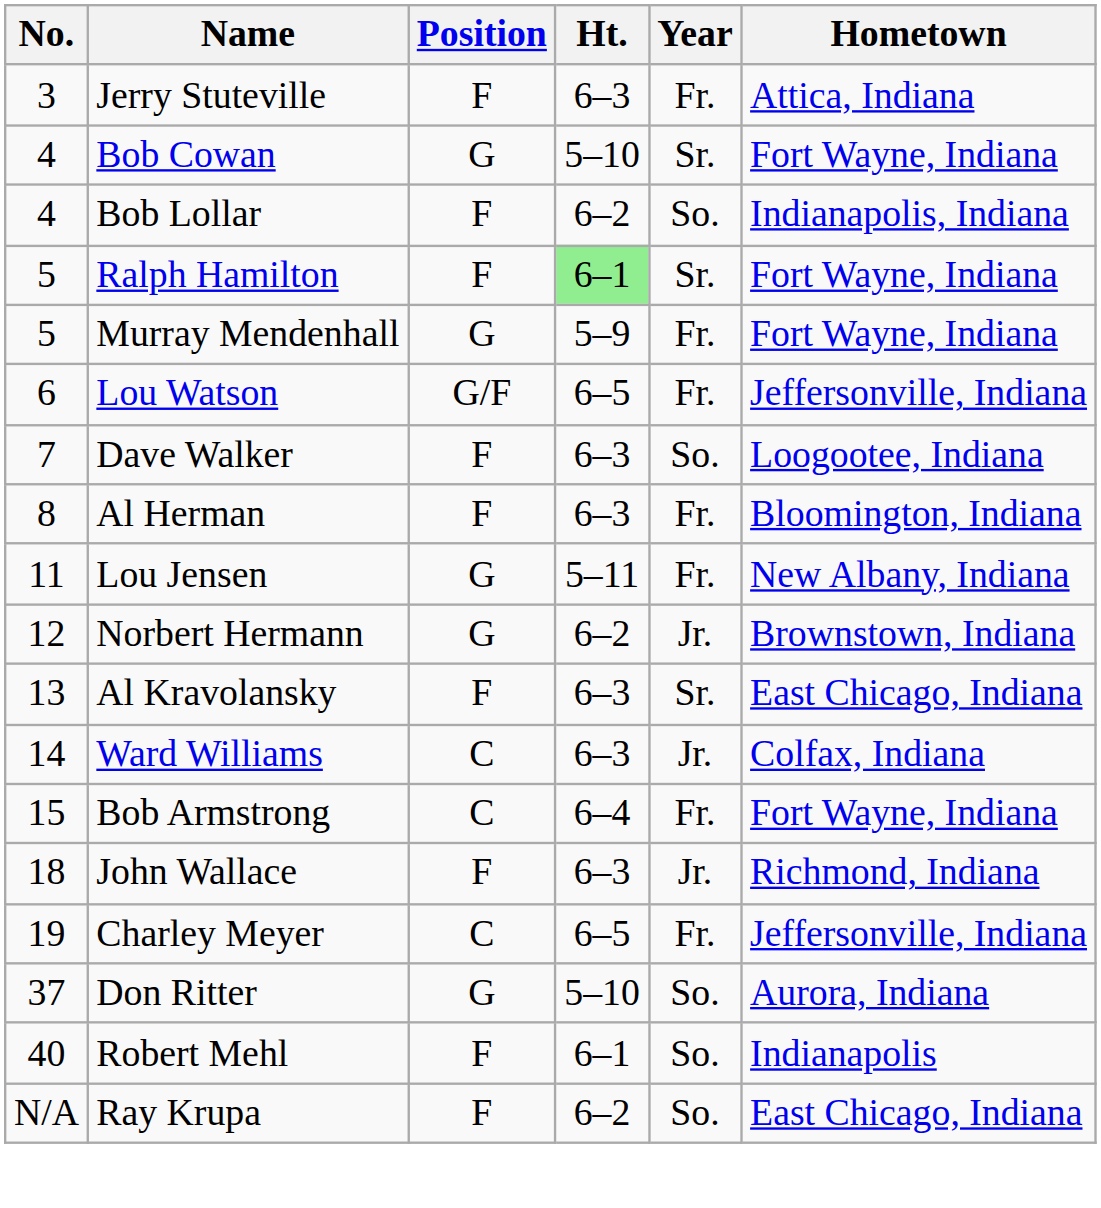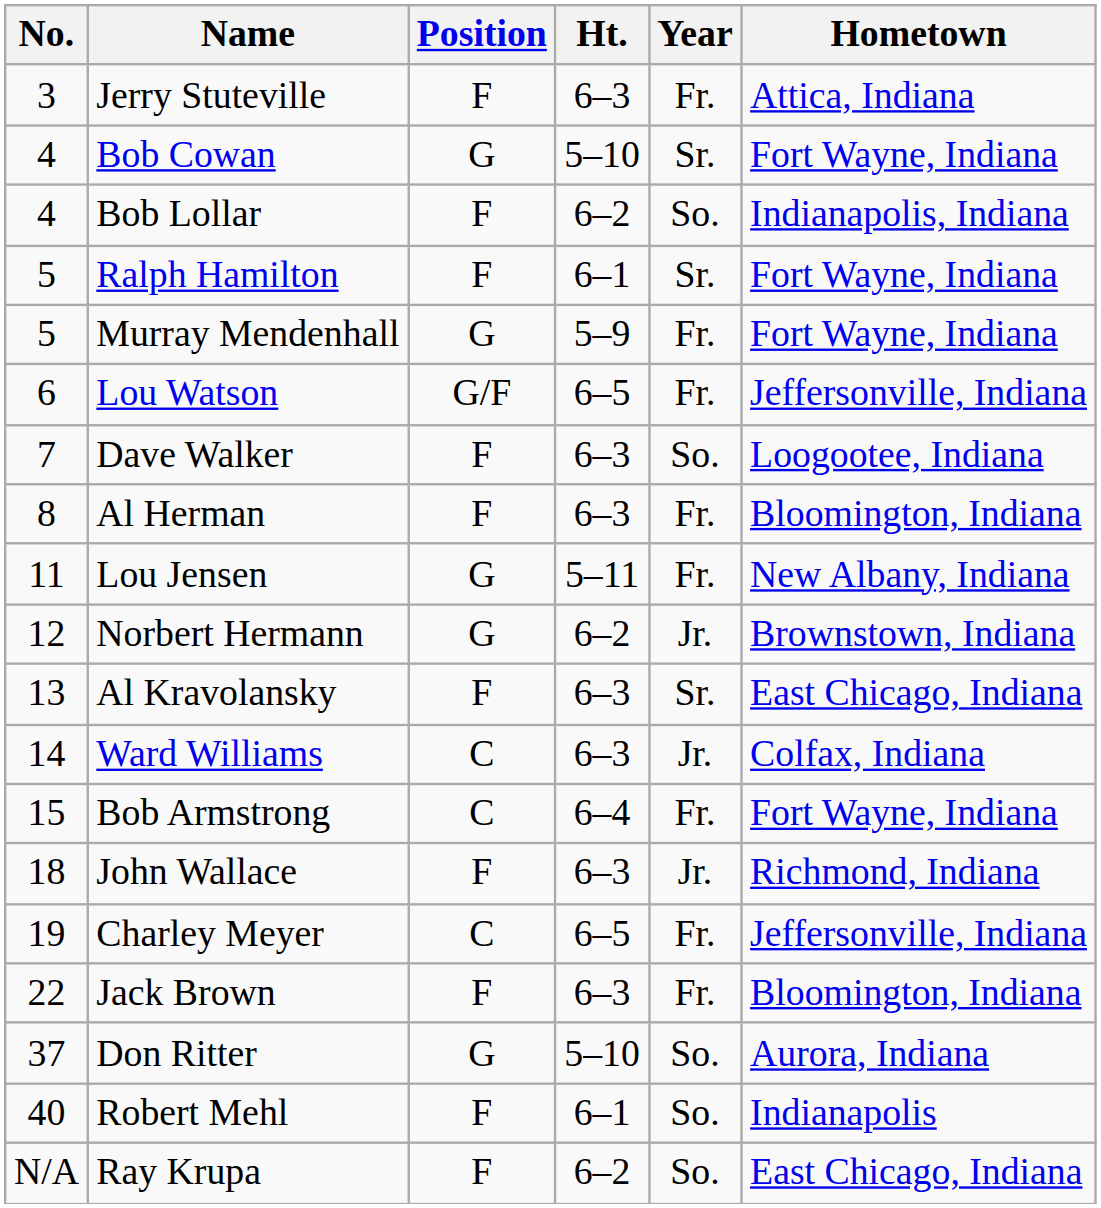 <table class="wikitable" style="text-align:center">
 <tr>
 <th>No.</th>
 <th>Name</th>
 <th><a href='#'>Position</a></th>
 <th>Ht.</th>
 <th>Year</th>
 <th>Hometown</th>
 </tr>
 <tr>
 <td>3</td>
 <td style="text-align:left">Jerry Stuteville</td>
 <td>F</td>
 <td>6–3</td>
 <td>Fr.</td>
 <td style="text-align:left"><a href='#'>Attica, Indiana</a></td>
 </tr>
 <tr>
 <td>4</td>
 <td style="text-align:left"><a href='#'>Bob Cowan</a></td>
 <td>G</td>
 <td>5–10</td>
 <td>Sr.</td>
 <td style="text-align:left"><a href='#'>Fort Wayne, Indiana</a></td>
 </tr>
 <tr>
 <td>4</td>
 <td style="text-align:left">Bob Lollar</td>
 <td>F</td>
 <td>6–2</td>
 <td>So.</td>
 <td style="text-align:left"><a href='#'>Indianapolis, Indiana</a></td>
 </tr>
 <tr>
 <td>5</td>
 <td style="text-align:left"><a href='#'>Ralph Hamilton</a></td>
 <td>F</td>
-<td style="background: lightgreen;">6–1</td>
+<td>6–1</td>
 <td>Sr.</td>
 <td style="text-align:left"><a href='#'>Fort Wayne, Indiana</a></td>
 </tr>
 <tr>
 <td>5</td>
 <td style="text-align:left">Murray Mendenhall</td>
 <td>G</td>
 <td>5–9</td>
 <td>Fr.</td>
 <td style="text-align:left"><a href='#'>Fort Wayne, Indiana</a></td>
 </tr>
 <tr>
 <td>6</td>
 <td style="text-align:left"><a href='#'>Lou Watson</a></td>
 <td>G/F</td>
 <td>6–5</td>
 <td>Fr.</td>
 <td style="text-align:left"><a href='#'>Jeffersonville, Indiana</a></td>
 </tr>
 <tr>
 <td>7</td>
 <td style="text-align:left">Dave Walker</td>
 <td>F</td>
 <td>6–3</td>
 <td>So.</td>
 <td style="text-align:left"><a href='#'>Loogootee, Indiana</a></td>
 </tr>
 <tr>
 <td>8</td>
 <td style="text-align:left">Al Herman</td>
 <td>F</td>
 <td>6–3</td>
 <td>Fr.</td>
 <td style="text-align:left"><a href='#'>Bloomington, Indiana</a></td>
 </tr>
 <tr>
 <td>11</td>
 <td style="text-align:left">Lou Jensen</td>
 <td>G</td>
 <td>5–11</td>
 <td>Fr.</td>
 <td style="text-align:left"><a href='#'>New Albany, Indiana</a></td>
 </tr>
 <tr>
 <td>12</td>
 <td style="text-align:left">Norbert Hermann</td>
 <td>G</td>
 <td>6–2</td>
 <td>Jr.</td>
 <td style="text-align:left"><a href='#'>Brownstown, Indiana</a></td>
 </tr>
 <tr>
 <td>13</td>
 <td style="text-align:left">Al Kravolansky</td>
 <td>F</td>
 <td>6–3</td>
 <td>Sr.</td>
 <td style="text-align:left"><a href='#'>East Chicago, Indiana</a></td>
 </tr>
 <tr>
 <td>14</td>
 <td style="text-align:left"><a href='#'>Ward Williams</a></td>
 <td>C</td>
 <td>6–3</td>
 <td>Jr.</td>
 <td style="text-align:left"><a href='#'>Colfax, Indiana</a></td>
 </tr>
 <tr>
 <td>15</td>
 <td style="text-align:left">Bob Armstrong</td>
 <td>C</td>
 <td>6–4</td>
 <td>Fr.</td>
 <td style="text-align:left"><a href='#'>Fort Wayne, Indiana</a></td>
 </tr>
 <tr>
 <td>18</td>
 <td style="text-align:left">John Wallace</td>
 <td>F</td>
 <td>6–3</td>
 <td>Jr.</td>
 <td style="text-align:left"><a href='#'>Richmond, Indiana</a></td>
 </tr>
 <tr>
 <td>19</td>
 <td style="text-align:left">Charley Meyer</td>
 <td>C</td>
 <td>6–5</td>
 <td>Fr.</td>
 <td style="text-align:left"><a href='#'>Jeffersonville, Indiana</a></td>
 </tr>
 <tr>
+<td>22</td>
+<td style="text-align:left">Jack Brown</td>
+<td>F</td>
+<td>6–3</td>
+<td>Fr.</td>
+<td style="text-align:left"><a href='#'>Bloomington, Indiana</a></td>
+</tr>
+<tr>
 <td>37</td>
 <td style="text-align:left">Don Ritter</td>
 <td>G</td>
 <td>5–10</td>
 <td>So.</td>
 <td style="text-align:left"><a href='#'>Aurora, Indiana</a></td>
 </tr>
 <tr>
 <td>40</td>
 <td style="text-align:left">Robert Mehl</td>
 <td>F</td>
 <td>6–1</td>
 <td>So.</td>
 <td style="text-align:left"><a href='#'>Indianapolis</a></td>
 </tr>
 <tr>
 <td>N/A</td>
 <td style="text-align:left">Ray Krupa</td>
 <td>F</td>
 <td>6–2</td>
 <td>So.</td>
 <td style="text-align:left"><a href='#'>East Chicago, Indiana</a></td>
 </tr>
 </table>
